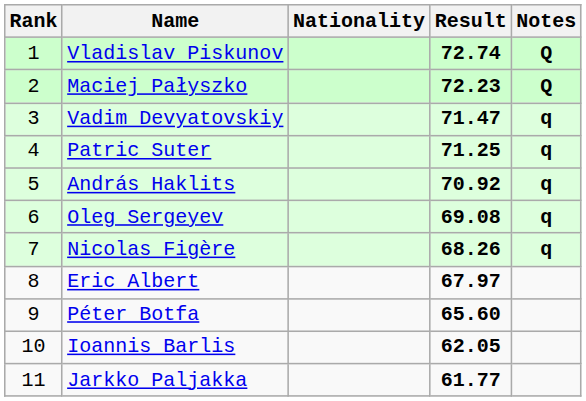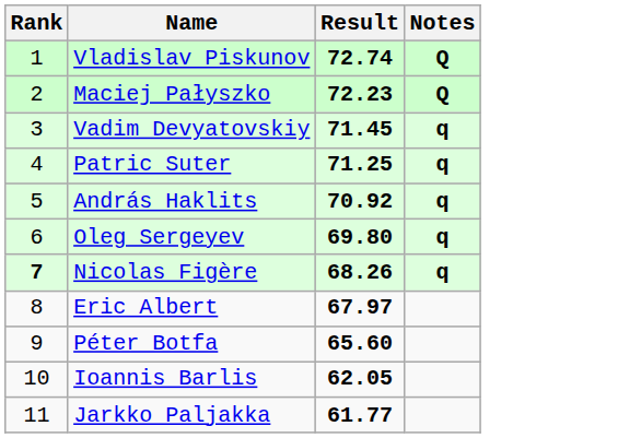 <table class="wikitable sortable" style="text-align:center">
 <tr>
 <th>Rank</th>
 <th>Name</th>
-<th>Nationality</th>
 <th>Result</th>
 <th>Notes</th>
 </tr>
 <tr bgcolor=ccffcc>
 <td>1</td>
 <td align=left><a href='#'>Vladislav Piskunov</a></td>
-<td align=left></td>
 <td><strong>72.74</strong></td>
 <td><strong>Q</strong></td>
 </tr>
 <tr bgcolor=ccffcc>
 <td>2</td>
 <td align=left><a href='#'>Maciej Pałyszko</a></td>
-<td align=left></td>
 <td><strong>72.23</strong></td>
 <td><strong>Q</strong></td>
 </tr>
 <tr bgcolor=ddffdd>
 <td>3</td>
 <td align=left><a href='#'>Vadim Devyatovskiy</a></td>
-<td align=left></td>
-<td><strong>71.47</strong></td>
+<td><strong>71.45</strong></td>
 <td><strong>q</strong></td>
 </tr>
 <tr bgcolor=ddffdd>
 <td>4</td>
 <td align=left><a href='#'>Patric Suter</a></td>
-<td align=left></td>
 <td><strong>71.25</strong></td>
 <td><strong>q</strong></td>
 </tr>
 <tr bgcolor=ddffdd>
 <td>5</td>
 <td align=left><a href='#'>András Haklits</a></td>
-<td align=left></td>
 <td><strong>70.92</strong></td>
 <td><strong>q</strong></td>
 </tr>
 <tr bgcolor=ddffdd>
 <td>6</td>
 <td align=left><a href='#'>Oleg Sergeyev</a></td>
-<td align=left></td>
-<td><strong>69.08</strong></td>
+<td><strong>69.80</strong></td>
 <td><strong>q</strong></td>
 </tr>
 <tr bgcolor=ddffdd>
-<td>7</td>
+<td><strong>7</strong></td>
 <td align=left><a href='#'>Nicolas Figère</a></td>
-<td align=left></td>
 <td><strong>68.26</strong></td>
 <td><strong>q</strong></td>
 </tr>
 <tr>
 <td>8</td>
 <td align=left><a href='#'>Eric Albert</a></td>
-<td align=left></td>
 <td><strong>67.97</strong></td>
 <td></td>
 </tr>
 <tr>
 <td>9</td>
 <td align=left><a href='#'>Péter Botfa</a></td>
-<td align=left></td>
 <td><strong>65.60</strong></td>
 <td></td>
 </tr>
 <tr>
 <td>10</td>
 <td align=left><a href='#'>Ioannis Barlis</a></td>
-<td align=left></td>
 <td><strong>62.05</strong></td>
 <td></td>
 </tr>
 <tr>
 <td>11</td>
 <td align=left><a href='#'>Jarkko Paljakka</a></td>
-<td align=left></td>
 <td><strong>61.77</strong></td>
 <td></td>
 </tr>
 </table>
